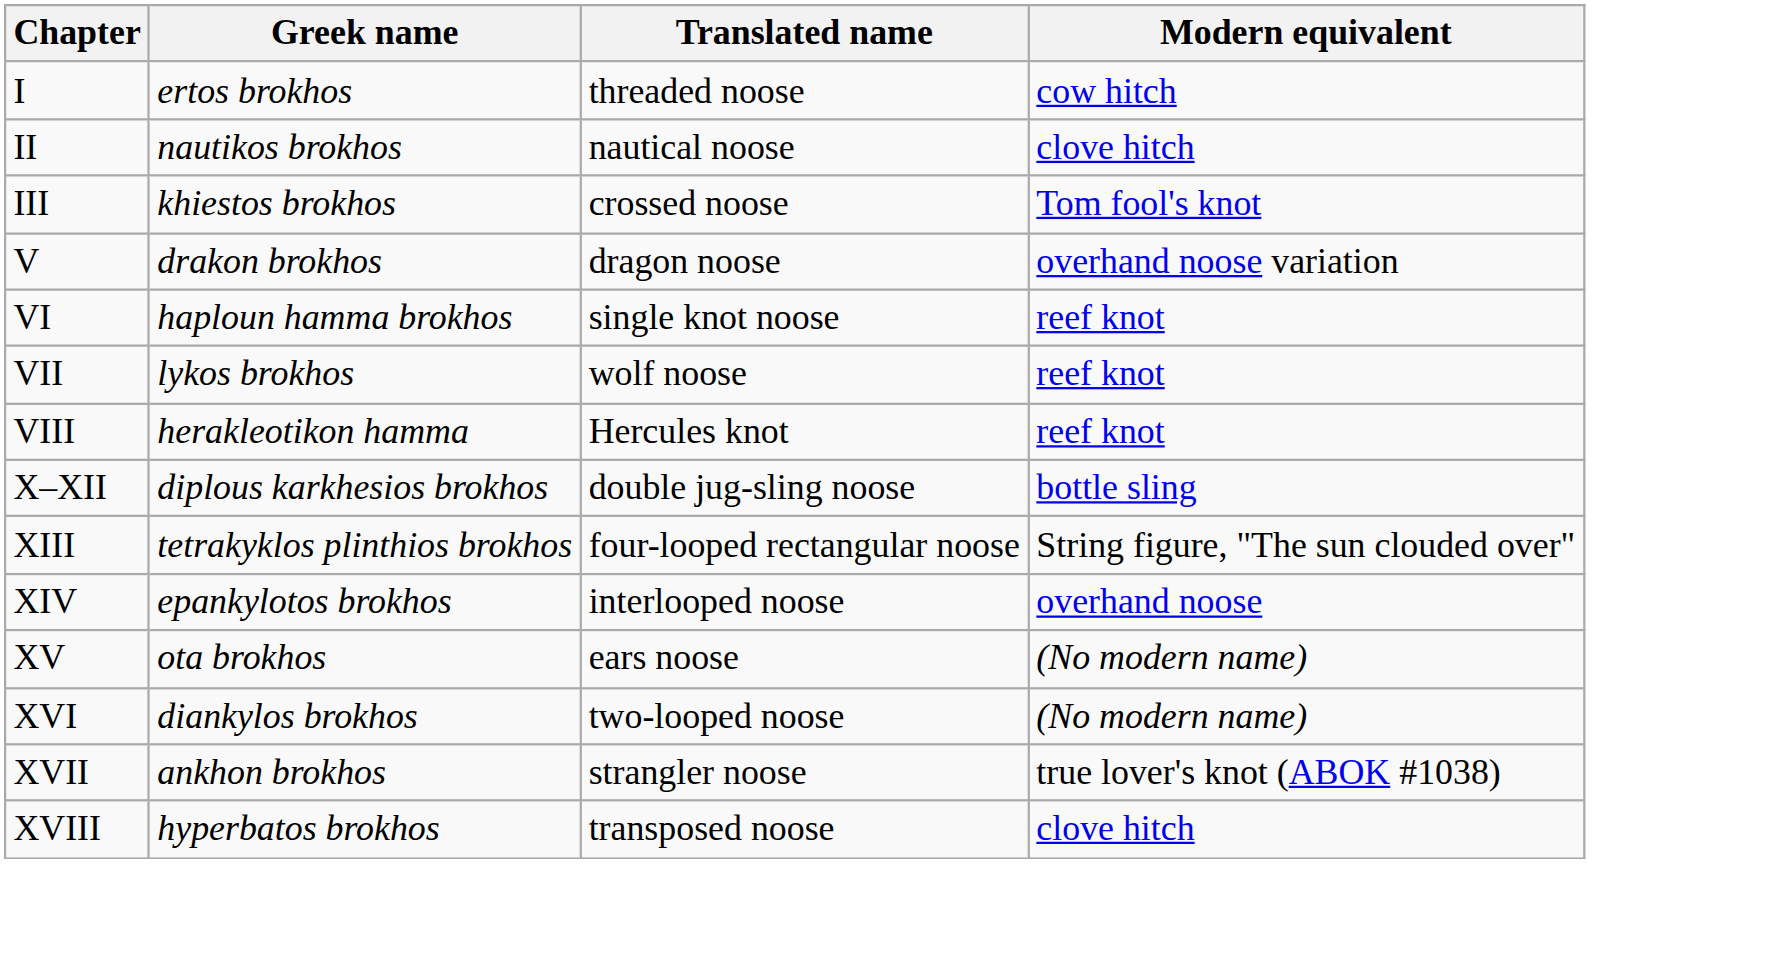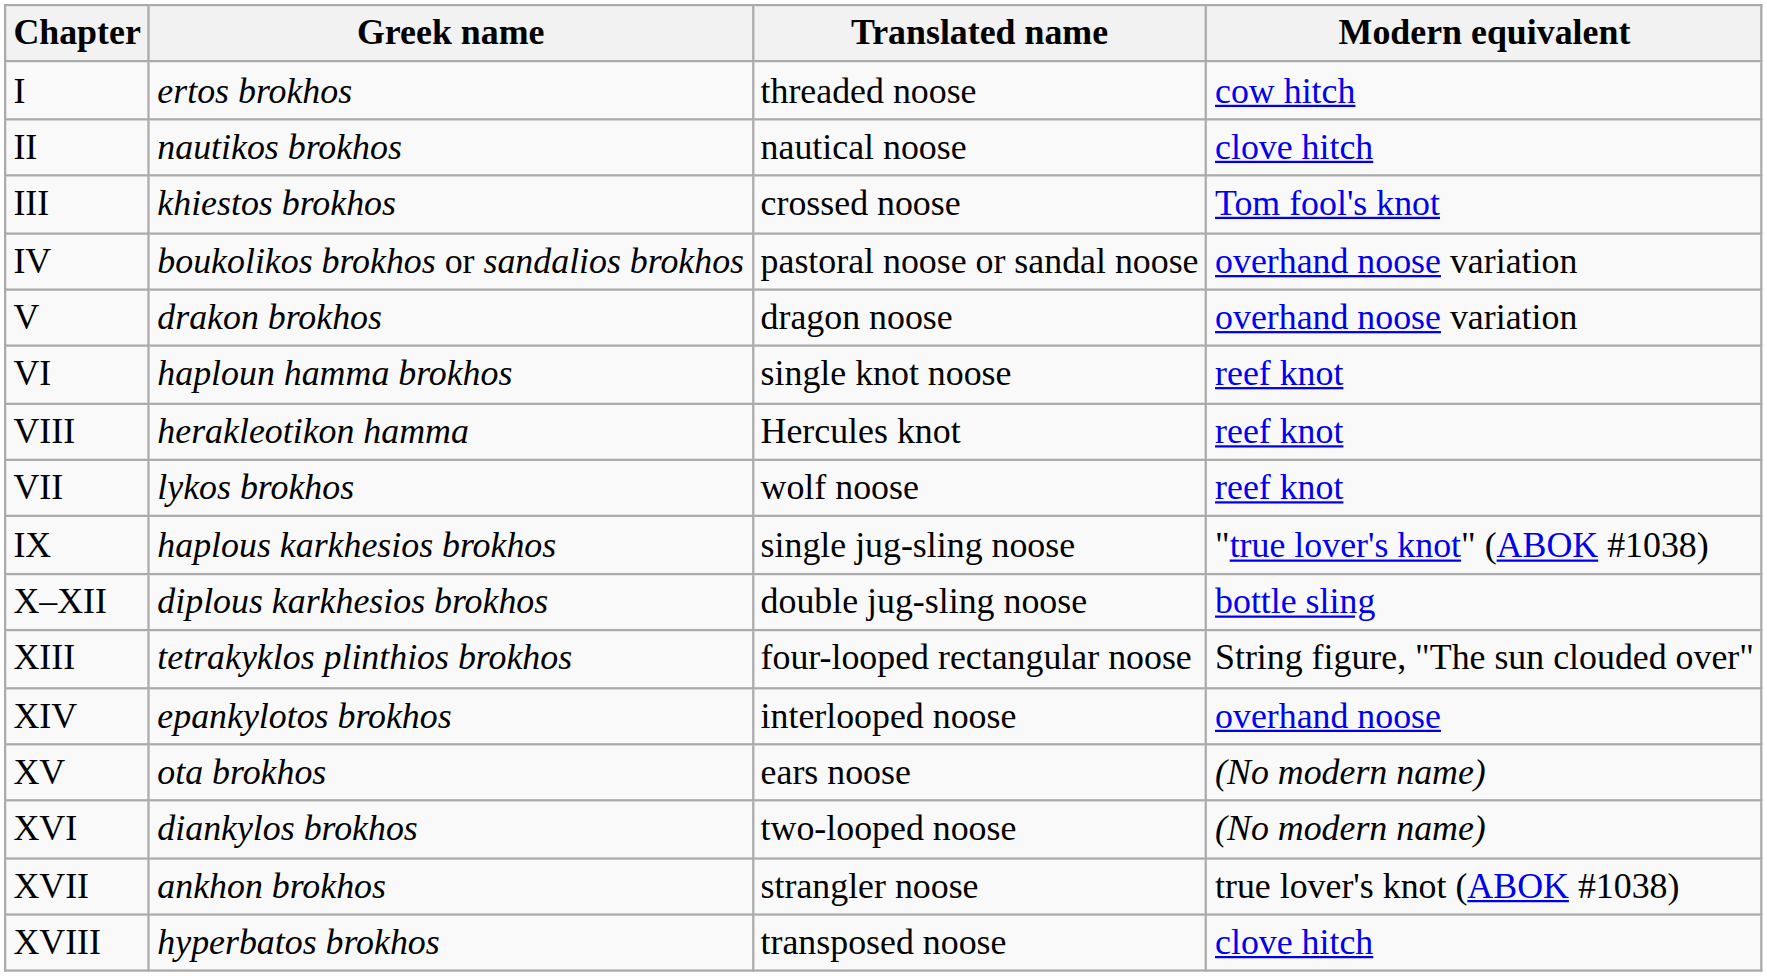 <table class="wikitable">
 <tr>
 <th>Chapter</th>
 <th>Greek name</th>
 <th>Translated name</th>
 <th>Modern equivalent</th>
 </tr>
 <tr>
 <td>I</td>
 <td><em>ertos brokhos</em></td>
 <td>threaded noose</td>
 <td><a href='#'>cow hitch</a></td>
 </tr>
 <tr>
 <td>II</td>
 <td><em>nautikos brokhos</em></td>
 <td>nautical noose</td>
 <td><a href='#'>clove hitch</a></td>
 </tr>
 <tr>
 <td>III</td>
 <td><em>khiestos brokhos</em></td>
 <td>crossed noose</td>
 <td><a href='#'>Tom fool's knot</a></td>
 </tr>
 <tr>
+<td>IV</td>
+<td><em>boukolikos brokhos</em> or <em>sandalios brokhos</em></td>
+<td>pastoral noose or sandal noose</td>
+<td><a href='#'>overhand noose</a> variation</td>
+</tr>
+<tr>
 <td>V</td>
 <td><em>drakon brokhos</em></td>
 <td>dragon noose</td>
 <td><a href='#'>overhand noose</a> variation</td>
 </tr>
 <tr>
 <td>VI</td>
 <td><em>haploun hamma brokhos</em></td>
 <td>single knot noose</td>
 <td><a href='#'>reef knot</a></td>
 </tr>
 <tr>
+<td>VIII</td>
+<td><em>herakleotikon hamma</em></td>
+<td>Hercules knot</td>
+<td><a href='#'>reef knot</a></td>
+</tr>
+<tr>
 <td>VII</td>
 <td><em>lykos brokhos</em></td>
 <td>wolf noose</td>
 <td><a href='#'>reef knot</a></td>
 </tr>
 <tr>
-<td>VIII</td>
-<td><em>herakleotikon hamma</em></td>
-<td>Hercules knot</td>
-<td><a href='#'>reef knot</a></td>
+<td>IX</td>
+<td><em>haplous karkhesios brokhos</em></td>
+<td>single jug-sling noose</td>
+<td>"<a href='#'>true lover's knot</a>" (<a href='#'>ABOK</a> #1038)</td>
 </tr>
 <tr>
 <td>X–XII</td>
 <td><em>diplous karkhesios brokhos</em></td>
 <td>double jug-sling noose</td>
 <td><a href='#'>bottle sling</a></td>
 </tr>
 <tr>
 <td>XIII</td>
 <td><em>tetrakyklos plinthios brokhos</em></td>
 <td>four-looped rectangular noose</td>
 <td>String figure, "The sun clouded over"</td>
 </tr>
 <tr>
 <td>XIV</td>
 <td><em>epankylotos brokhos</em></td>
 <td>interlooped noose</td>
 <td><a href='#'>overhand noose</a></td>
 </tr>
 <tr>
 <td>XV</td>
 <td><em>ota brokhos</em></td>
 <td>ears noose</td>
 <td><em>(No modern name)</em></td>
 </tr>
 <tr>
 <td>XVI</td>
 <td><em>diankylos brokhos</em></td>
 <td>two-looped noose</td>
 <td><em>(No modern name)</em></td>
 </tr>
 <tr>
 <td>XVII</td>
 <td><em>ankhon brokhos</em></td>
 <td>strangler noose</td>
 <td>true lover's knot (<a href='#'>ABOK</a> #1038)</td>
 </tr>
 <tr>
 <td>XVIII</td>
 <td><em>hyperbatos brokhos</em></td>
 <td>transposed noose</td>
 <td><a href='#'>clove hitch</a></td>
 </tr>
 </table>
